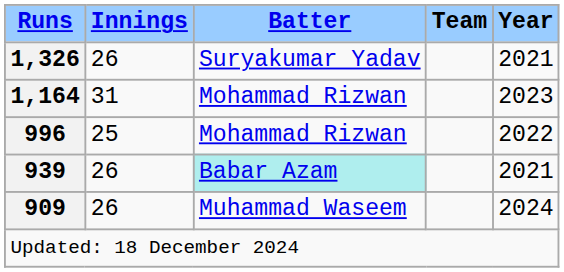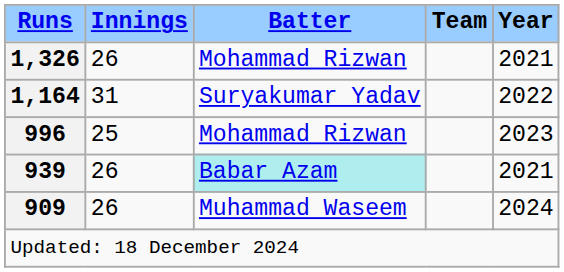 <table class="wikitable sortable defaultcenter col3left col4left" style="font-size: 95%">
 <tr>
 <th scope="col" style="background-color:#9cf;"><a href='#'>Runs</a></th>
 <th scope="col" style="background-color:#9cf;"><a href='#'>Innings</a></th>
 <th scope="col" style="background-color:#9cf;"><a href='#'>Batter</a></th>
 <th scope="col" style="background-color:#9cf;">Team</th>
 <th scope="col" style="background-color:#9cf;">Year</th>
 </tr>
 <tr>
 <th scope="row">1,326</th>
 <td>26</td>
-<td><a href='#'>Suryakumar Yadav</a></td>
+<td><a href='#'>Mohammad Rizwan</a></td>
 <td></td>
 <td>2021</td>
 </tr>
 <tr>
 <th scope="row">1,164</th>
 <td>31</td>
-<td><a href='#'>Mohammad Rizwan</a></td>
+<td><a href='#'>Suryakumar Yadav</a></td>
 <td></td>
-<td>2023</td>
+<td>2022</td>
 </tr>
 <tr>
 <th scope="row">996</th>
 <td>25</td>
 <td><a href='#'>Mohammad Rizwan</a></td>
 <td></td>
-<td>2022</td>
+<td>2023</td>
 </tr>
 <tr>
 <th scope="row">939</th>
 <td>26</td>
 <td style="background: paleturquoise;"><a href='#'>Babar Azam</a></td>
 <td></td>
 <td>2021</td>
 </tr>
 <tr>
 <th scope="row">909</th>
 <td>26</td>
 <td><a href='#'>Muhammad Waseem</a></td>
 <td></td>
 <td>2024</td>
 </tr>
 <tr class="sortbottom">
 <td scope="row" colspan=5 style="text-align:left;"><small>Updated: 18 December 2024</small></td>
 </tr>
 </table>
